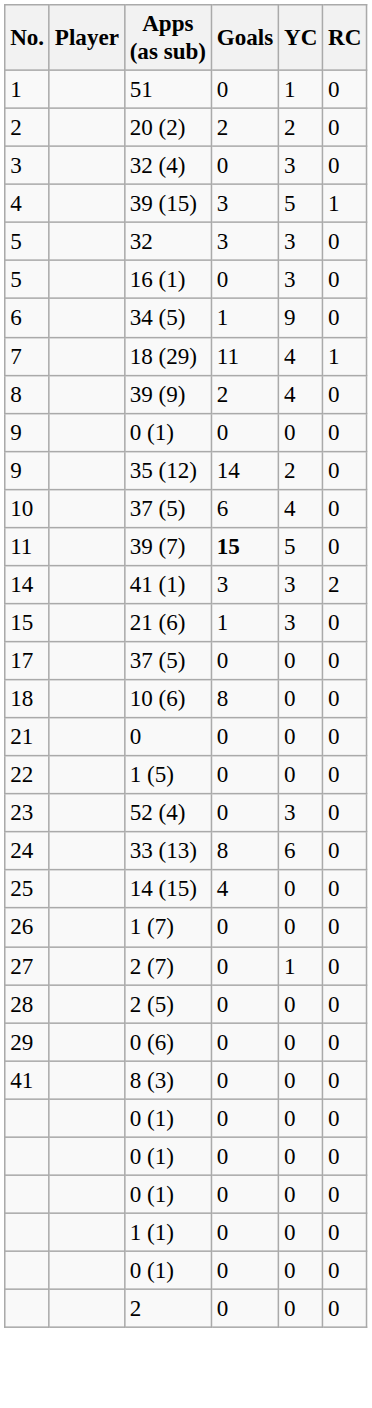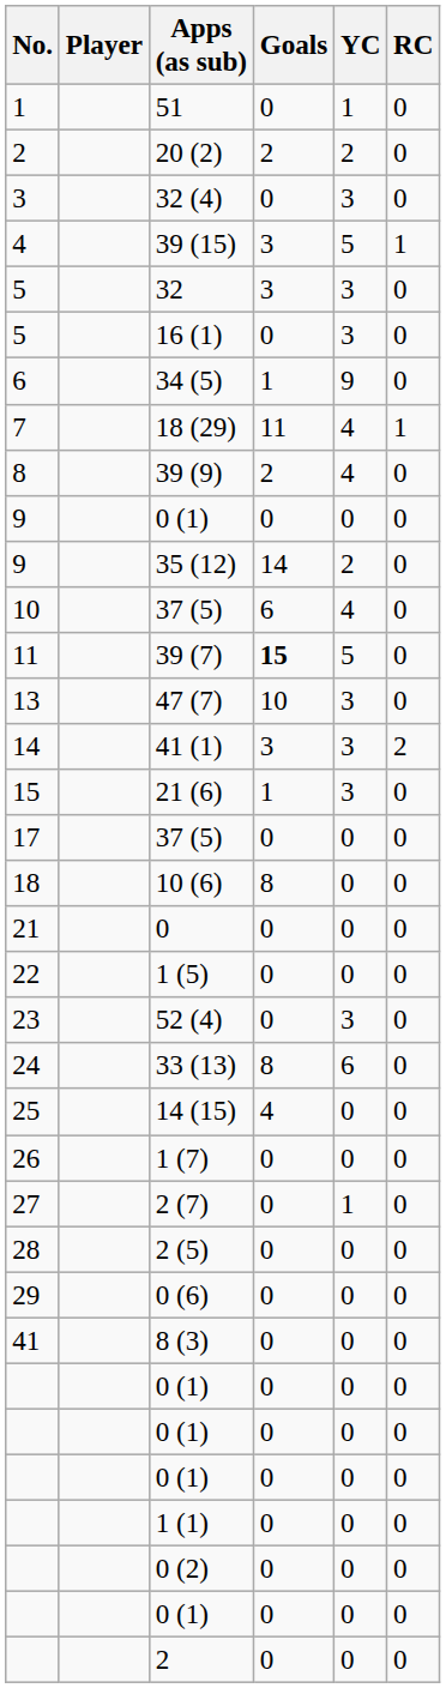 <table class="wikitable sortable" style="text-align:center; font-size:95%; text-align:left">
 <tr>
 <th>No.</th>
 <th>Player</th>
 <th>Apps<br>(as sub)</th>
 <th>Goals<br></th>
 <th>YC<br></th>
 <th>RC<br></th>
 </tr>
 <tr>
 <td>1</td>
 <td align=left> </td>
 <td>51</td>
 <td>0</td>
 <td>1</td>
 <td>0</td>
 </tr>
 <tr>
 <td>2</td>
 <td align=left> </td>
 <td>20 (2)</td>
 <td>2</td>
 <td>2</td>
 <td>0</td>
 </tr>
 <tr>
 <td>3</td>
 <td align=left> </td>
 <td>32 (4)</td>
 <td>0</td>
 <td>3</td>
 <td>0</td>
 </tr>
 <tr>
 <td>4</td>
 <td align=left> </td>
 <td>39 (15)</td>
 <td>3</td>
 <td>5</td>
 <td>1</td>
 </tr>
 <tr>
 <td>5</td>
 <td align=left> </td>
 <td>32</td>
 <td>3</td>
 <td>3</td>
 <td>0</td>
 </tr>
 <tr>
 <td>5</td>
 <td align=left> </td>
 <td>16 (1)</td>
 <td>0</td>
 <td>3</td>
 <td>0</td>
 </tr>
 <tr>
 <td>6</td>
 <td align=left> </td>
 <td>34 (5)</td>
 <td>1</td>
 <td>9</td>
 <td>0</td>
 </tr>
 <tr>
 <td>7</td>
 <td align=left> </td>
 <td>18 (29)</td>
 <td>11</td>
 <td>4</td>
 <td>1</td>
 </tr>
 <tr>
 <td>8</td>
 <td align=left> </td>
 <td>39 (9)</td>
 <td>2</td>
 <td>4</td>
 <td>0</td>
 </tr>
 <tr>
 <td>9</td>
 <td align=left> </td>
 <td>0 (1)</td>
 <td>0</td>
 <td>0</td>
 <td>0</td>
 </tr>
 <tr>
 <td>9</td>
 <td align=left> </td>
 <td>35 (12)</td>
 <td>14</td>
 <td>2</td>
 <td>0</td>
 </tr>
 <tr>
 <td>10</td>
 <td align=left> </td>
 <td>37 (5)</td>
 <td>6</td>
 <td>4</td>
 <td>0</td>
 </tr>
 <tr>
 <td>11</td>
 <td align=left> </td>
 <td>39 (7)</td>
 <td><strong>15</strong></td>
 <td>5</td>
+<td>0</td>
+</tr>
+<tr>
+<td>13</td>
+<td align=left> </td>
+<td>47 (7)</td>
+<td>10</td>
+<td>3</td>
 <td>0</td>
 </tr>
 <tr>
 <td>14</td>
 <td align=left> </td>
 <td>41 (1)</td>
 <td>3</td>
 <td>3</td>
 <td>2</td>
 </tr>
 <tr>
 <td>15</td>
 <td align=left> </td>
 <td>21 (6)</td>
 <td>1</td>
 <td>3</td>
 <td>0</td>
 </tr>
 <tr>
 <td>17</td>
 <td align=left> </td>
 <td>37 (5)</td>
 <td>0</td>
 <td>0</td>
 <td>0</td>
 </tr>
 <tr>
 <td>18</td>
 <td align=left> </td>
 <td>10 (6)</td>
 <td>8</td>
 <td>0</td>
 <td>0</td>
 </tr>
 <tr>
 <td>21</td>
 <td align=left> </td>
 <td>0</td>
 <td>0</td>
 <td>0</td>
 <td>0</td>
 </tr>
 <tr>
 <td>22</td>
 <td align=left> </td>
 <td>1 (5)</td>
 <td>0</td>
 <td>0</td>
 <td>0</td>
 </tr>
 <tr>
 <td>23</td>
 <td align=left> </td>
 <td>52 (4)</td>
 <td>0</td>
 <td>3</td>
 <td>0</td>
 </tr>
 <tr>
 <td>24</td>
 <td align=left> </td>
 <td>33 (13)</td>
 <td>8</td>
 <td>6</td>
 <td>0</td>
 </tr>
 <tr>
 <td>25</td>
 <td align=left> </td>
 <td>14 (15)</td>
 <td>4</td>
 <td>0</td>
 <td>0</td>
 </tr>
 <tr>
 <td>26</td>
 <td align=left> </td>
 <td>1 (7)</td>
 <td>0</td>
 <td>0</td>
 <td>0</td>
 </tr>
 <tr>
 <td>27</td>
 <td align=left> </td>
 <td>2 (7)</td>
 <td>0</td>
 <td>1</td>
 <td>0</td>
 </tr>
 <tr>
 <td>28</td>
 <td align=left> </td>
 <td>2 (5)</td>
 <td>0</td>
 <td>0</td>
 <td>0</td>
 </tr>
 <tr>
 <td>29</td>
 <td align=left> </td>
 <td>0 (6)</td>
 <td>0</td>
 <td>0</td>
 <td>0</td>
 </tr>
 <tr>
 <td>41</td>
 <td align=left> </td>
 <td>8 (3)</td>
 <td>0</td>
 <td>0</td>
 <td>0</td>
 </tr>
 <tr>
 <td></td>
 <td align=left> </td>
 <td>0 (1)</td>
 <td>0</td>
 <td>0</td>
 <td>0</td>
 </tr>
 <tr>
 <td></td>
 <td align=left> </td>
 <td>0 (1)</td>
 <td>0</td>
 <td>0</td>
 <td>0</td>
 </tr>
 <tr>
 <td></td>
 <td align=left> </td>
 <td>0 (1)</td>
 <td>0</td>
 <td>0</td>
 <td>0</td>
 </tr>
 <tr>
 <td></td>
 <td align=left> </td>
 <td>1 (1)</td>
 <td>0</td>
 <td>0</td>
 <td>0</td>
 </tr>
 <tr>
 <td></td>
 <td align=left> </td>
+<td>0 (2)</td>
+<td>0</td>
+<td>0</td>
+<td>0</td>
+</tr>
+<tr>
+<td></td>
+<td align=left> </td>
 <td>0 (1)</td>
 <td>0</td>
 <td>0</td>
 <td>0</td>
 </tr>
 <tr>
 <td></td>
 <td align=left> </td>
 <td>2</td>
 <td>0</td>
 <td>0</td>
 <td>0</td>
 </tr>
 </table>
